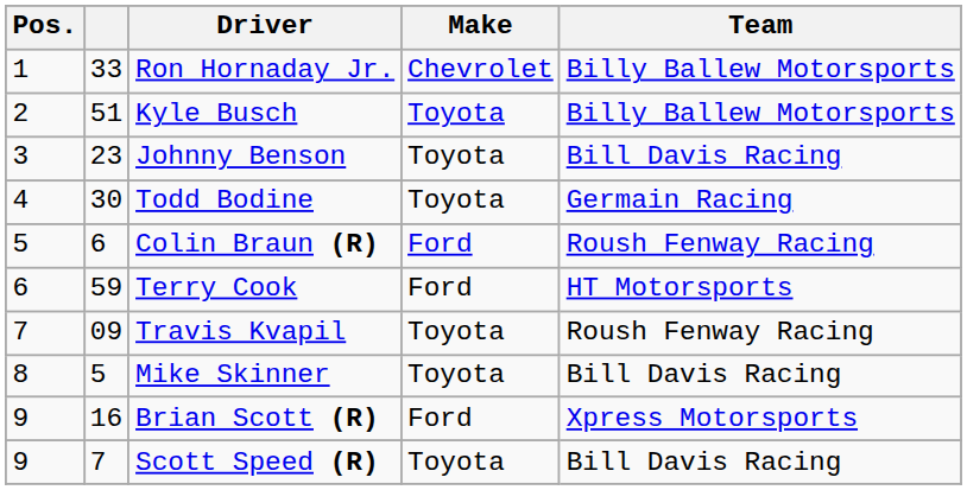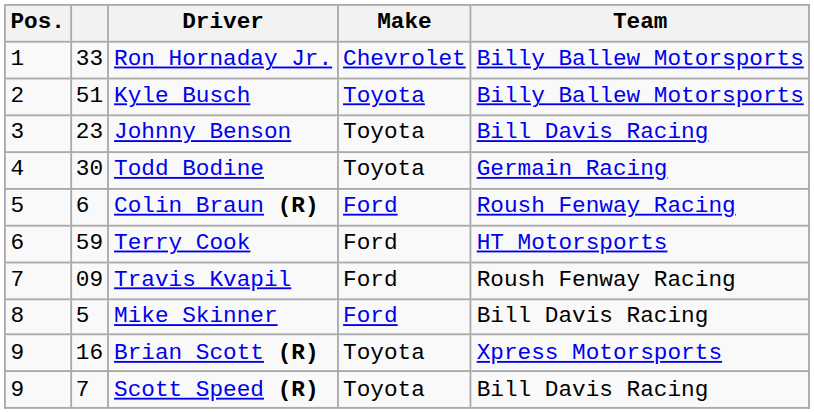 <table class="wikitable" style="font-size: 95%;">
 <tr>
 <th>Pos.</th>
 <th></th>
 <th>Driver</th>
 <th>Make</th>
 <th>Team</th>
 </tr>
 <tr>
 <td>1</td>
 <td>33</td>
 <td><a href='#'>Ron Hornaday Jr.</a></td>
 <td><a href='#'>Chevrolet</a></td>
 <td><a href='#'>Billy Ballew Motorsports</a></td>
 </tr>
 <tr>
 <td>2</td>
 <td>51</td>
 <td><a href='#'>Kyle Busch</a></td>
 <td><a href='#'>Toyota</a></td>
 <td><a href='#'>Billy Ballew Motorsports</a></td>
 </tr>
 <tr>
 <td>3</td>
 <td>23</td>
 <td><a href='#'>Johnny Benson</a></td>
 <td>Toyota</td>
 <td><a href='#'>Bill Davis Racing</a></td>
 </tr>
 <tr>
 <td>4</td>
 <td>30</td>
 <td><a href='#'>Todd Bodine</a></td>
 <td>Toyota</td>
 <td><a href='#'>Germain Racing</a></td>
 </tr>
 <tr>
 <td>5</td>
 <td>6</td>
 <td><a href='#'>Colin Braun</a> <strong>(R)</strong></td>
 <td><a href='#'>Ford</a></td>
 <td><a href='#'>Roush Fenway Racing</a></td>
 </tr>
 <tr>
 <td>6</td>
 <td>59</td>
 <td><a href='#'>Terry Cook</a></td>
 <td>Ford</td>
 <td><a href='#'>HT Motorsports</a></td>
 </tr>
 <tr>
 <td>7</td>
 <td>09</td>
 <td><a href='#'>Travis Kvapil</a></td>
-<td>Toyota</td>
+<td>Ford</td>
 <td>Roush Fenway Racing</td>
 </tr>
 <tr>
 <td>8</td>
 <td>5</td>
 <td><a href='#'>Mike Skinner</a></td>
-<td>Toyota</td>
+<td><a href='#'>Ford</a></td>
 <td>Bill Davis Racing</td>
 </tr>
 <tr>
 <td>9</td>
 <td>16</td>
 <td><a href='#'>Brian Scott</a> <strong>(R)</strong></td>
-<td>Ford</td>
+<td>Toyota</td>
 <td><a href='#'>Xpress Motorsports</a></td>
 </tr>
 <tr>
 <td>9</td>
 <td>7</td>
 <td><a href='#'>Scott Speed</a> <strong>(R)</strong></td>
 <td>Toyota</td>
 <td>Bill Davis Racing</td>
 </tr>
 </table>
